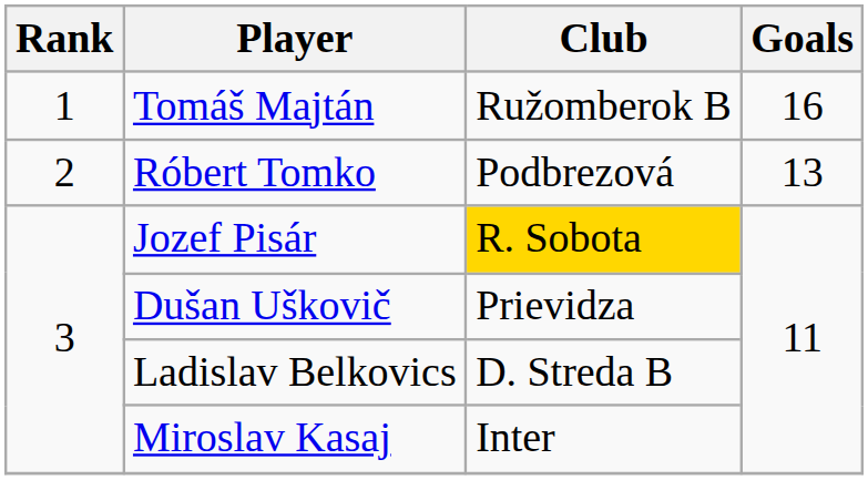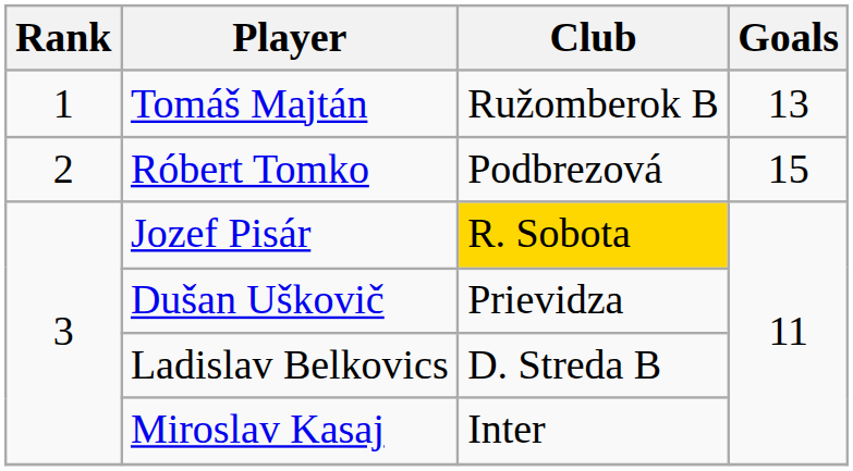 <table class="wikitable" style="text-align:center">
 <tr>
 <th>Rank</th>
 <th>Player</th>
 <th>Club</th>
 <th>Goals</th>
 </tr>
 <tr>
 <td rowspan="1">1</td>
 <td align="left"> <a href='#'>Tomáš Majtán</a></td>
 <td align="left">Ružomberok B</td>
-<td>16</td>
+<td>13</td>
 </tr>
 <tr>
 <td rowspan="1">2</td>
 <td align="left"> <a href='#'>Róbert Tomko</a></td>
 <td align="left">Podbrezová</td>
-<td>13</td>
+<td>15</td>
 </tr>
 <tr>
 <td rowspan="4">3</td>
 <td align="left"> <a href='#'>Jozef Pisár</a></td>
 <td align="left" style="background: gold;">R. Sobota</td>
 <td rowspan="4">11</td>
 </tr>
 <tr>
 <td align="left"> <a href='#'>Dušan Uškovič</a></td>
 <td align="left">Prievidza</td>
 </tr>
 <tr>
 <td align="left"> Ladislav Belkovics</td>
 <td align="left">D. Streda B</td>
 </tr>
 <tr>
 <td align="left"> <a href='#'>Miroslav Kasaj</a></td>
 <td align="left">Inter</td>
 </tr>
 <tr>
 </tr>
 </table>
